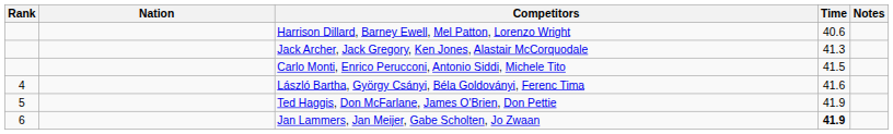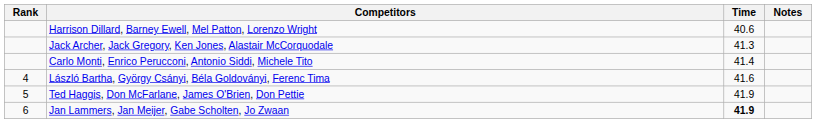 <table class="wikitable sortable"  style="width:75%; text-align:center; font-size:95%;">
 <tr>
 <th width=15>Rank</th>
-<th width=300>Nation</th>
 <th width=700>Competitors</th>
 <th width=15>Time</th>
 <th width=15>Notes</th>
 </tr>
 <tr>
 <td></td>
-<td align=left></td>
 <td align=left><a href='#'>Harrison Dillard</a>, <a href='#'>Barney Ewell</a>, <a href='#'>Mel Patton</a>, <a href='#'>Lorenzo Wright</a></td>
 <td>40.6</td>
 <td></td>
 </tr>
 <tr>
 <td></td>
-<td align=left></td>
 <td align=left><a href='#'>Jack Archer</a>, <a href='#'>Jack Gregory</a>, <a href='#'>Ken Jones</a>, <a href='#'>Alastair McCorquodale</a></td>
 <td>41.3</td>
 <td></td>
 </tr>
 <tr>
 <td></td>
-<td align=left></td>
 <td align=left><a href='#'>Carlo Monti</a>, <a href='#'>Enrico Perucconi</a>, <a href='#'>Antonio Siddi</a>, <a href='#'>Michele Tito</a></td>
-<td>41.5</td>
+<td>41.4</td>
 <td></td>
 </tr>
 <tr>
 <td>4</td>
-<td align=left></td>
 <td align=left><a href='#'>László Bartha</a>, <a href='#'>György Csányi</a>, <a href='#'>Béla Goldoványi</a>, <a href='#'>Ferenc Tima</a></td>
 <td>41.6</td>
 <td></td>
 </tr>
 <tr>
 <td>5</td>
-<td align=left></td>
 <td align=left><a href='#'>Ted Haggis</a>, <a href='#'>Don McFarlane</a>, <a href='#'>James O'Brien</a>, <a href='#'>Don Pettie</a></td>
 <td>41.9</td>
 <td></td>
 </tr>
 <tr>
 <td>6</td>
-<td align=left></td>
 <td align=left><a href='#'>Jan Lammers</a>, <a href='#'>Jan Meijer</a>, <a href='#'>Gabe Scholten</a>, <a href='#'>Jo Zwaan</a></td>
 <td><strong>41.9</strong></td>
 <td></td>
 </tr>
 </table>
